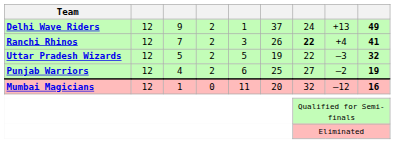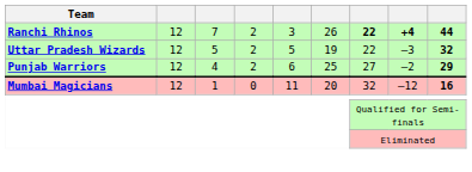 <table class=wikitable style="text-align:center; border:none">
 <tr>
 <th width=175>Team</th>
 <th width=40></th>
 <th width=40></th>
 <th width=40></th>
 <th width=40></th>
 <th width=40></th>
 <th width=40></th>
 <th width=40></th>
 <th width=40></th>
 </tr>
 <tr style="background:#c3fdb8;">
-<td align=left><strong><a href='#'>Delhi Wave Riders</a></strong></td>
-<td>12</td>
-<td>9</td>
-<td>2</td>
-<td>1</td>
-<td>37</td>
-<td>24</td>
-<td>+13</td>
-<td><strong>49</strong></td>
-</tr>
-<tr style="background:#c3fdb8;">
 <td align=left><strong><a href='#'>Ranchi Rhinos</a></strong></td>
 <td>12</td>
 <td>7</td>
 <td>2</td>
 <td>3</td>
 <td>26</td>
 <td><strong>22</strong></td>
-<td>+4</td>
-<td><strong>41</strong></td>
+<td><strong>+4</strong></td>
+<td><strong>44</strong></td>
 </tr>
 <tr style="background:#c3fdb8;">
 <td align=left><strong><a href='#'>Uttar Pradesh Wizards</a></strong></td>
 <td>12</td>
 <td>5</td>
 <td>2</td>
 <td>5</td>
 <td>19</td>
 <td>22</td>
 <td>–3</td>
 <td><strong>32</strong></td>
 </tr>
 <tr style="background:#c3fdb8;">
 <td align=left><strong><a href='#'>Punjab Warriors</a></strong></td>
 <td>12</td>
 <td>4</td>
 <td>2</td>
 <td>6</td>
 <td>25</td>
 <td>27</td>
 <td>–2</td>
-<td><strong>19</strong></td>
+<td><strong>29</strong></td>
 </tr>
 <tr style="border-top:2px solid black; background:#fbb">
 <td align=left><strong><a href='#'>Mumbai Magicians</a></strong></td>
 <td>12</td>
 <td>1</td>
 <td>0</td>
 <td>11</td>
 <td>20</td>
 <td>32</td>
 <td>–12</td>
 <td><strong>16</strong></td>
 </tr>
 <tr>
 <td colspan="9" style="background:#ffffff; border:none"></td>
 </tr>
 <tr>
 <td colspan="6" style="background:#ffffff; border:none"></td>
 <td colspan="3" style="background:#c3fdb8"><small>Qualified for Semi-finals</small></td>
 </tr>
 <tr>
 <td colspan="6" style="background:#ffffff; border:none"></td>
 <td colspan="3" style="background:#fbb"><small>Eliminated</small></td>
 </tr>
 </table>
